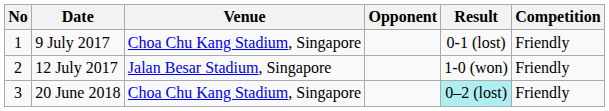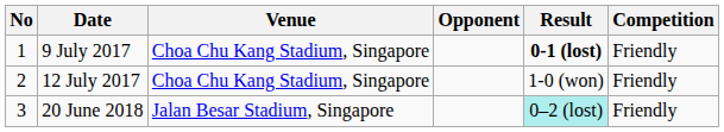 <table class="wikitable">
 <tr>
 <th>No</th>
 <th>Date</th>
 <th>Venue</th>
 <th>Opponent</th>
 <th>Result</th>
 <th>Competition</th>
 </tr>
 <tr>
 <td align=center>1</td>
 <td>9 July 2017</td>
 <td><a href='#'>Choa Chu Kang Stadium</a>, Singapore</td>
 <td></td>
-<td align=center>0-1 (lost)</td>
+<td align=center><strong>0-1 (lost)</strong></td>
 <td>Friendly</td>
 </tr>
 <tr>
 <td align=center>2</td>
 <td>12 July 2017</td>
-<td><a href='#'>Jalan Besar Stadium</a>, Singapore</td>
+<td><a href='#'>Choa Chu Kang Stadium</a>, Singapore</td>
 <td></td>
 <td align=center>1-0 (won)</td>
 <td>Friendly</td>
 </tr>
 <tr>
 <td align=center>3</td>
 <td>20 June 2018</td>
-<td><a href='#'>Choa Chu Kang Stadium</a>, Singapore</td>
+<td><a href='#'>Jalan Besar Stadium</a>, Singapore</td>
 <td></td>
 <td align=center style="background: paleturquoise;">0–2 (lost)</td>
 <td>Friendly</td>
 </tr>
 <tr>
 </tr>
 </table>
